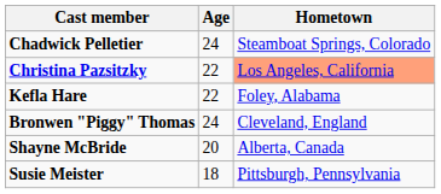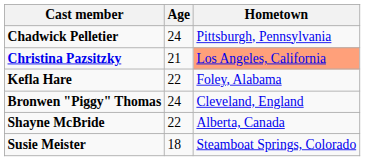 <table class="wikitable">
 <tr>
 <th>Cast member</th>
 <th>Age</th>
 <th>Hometown</th>
 </tr>
 <tr>
 <td><strong>Chadwick Pelletier</strong></td>
 <td>24</td>
-<td><a href='#'>Steamboat Springs, Colorado</a></td>
+<td><a href='#'>Pittsburgh, Pennsylvania</a></td>
 </tr>
 <tr>
 <td><strong><a href='#'>Christina Pazsitzky</a></strong></td>
-<td>22</td>
+<td>21</td>
 <td style="background: lightsalmon;"><a href='#'>Los Angeles, California</a></td>
 </tr>
 <tr>
 <td><strong>Kefla Hare</strong></td>
 <td>22</td>
 <td><a href='#'>Foley, Alabama</a></td>
 </tr>
 <tr>
 <td><strong>Bronwen "Piggy" Thomas</strong></td>
 <td>24</td>
 <td><a href='#'>Cleveland, England</a></td>
 </tr>
 <tr>
 <td><strong>Shayne McBride</strong></td>
-<td>20</td>
+<td>22</td>
 <td><a href='#'>Alberta, Canada</a></td>
 </tr>
 <tr>
 <td><strong>Susie Meister</strong></td>
 <td>18</td>
-<td><a href='#'>Pittsburgh, Pennsylvania</a></td>
+<td><a href='#'>Steamboat Springs, Colorado</a></td>
 </tr>
 </table>
